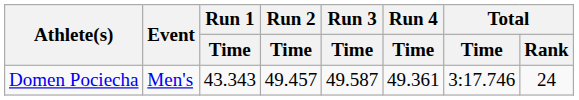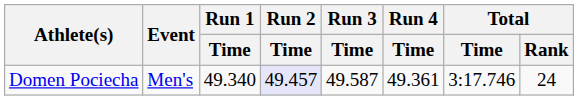 <table class="wikitable">
 <tr>
 <th rowspan="2">Athlete(s)</th>
 <th rowspan="2">Event</th>
 <th colspan="1">Run 1</th>
 <th colspan="1">Run 2</th>
 <th colspan="1">Run 3</th>
 <th colspan="1">Run 4</th>
 <th colspan="2">Total</th>
 </tr>
 <tr>
 <th>Time</th>
 <th>Time</th>
 <th>Time</th>
 <th>Time</th>
 <th>Time</th>
 <th>Rank</th>
 </tr>
 <tr>
 <td><a href='#'>Domen Pociecha</a></td>
 <td><a href='#'>Men's</a></td>
-<td align="center">43.343</td>
-<td align="center">49.457</td>
+<td align="center">49.340</td>
+<td align="center" style="background: lavender;">49.457</td>
 <td align="center">49.587</td>
 <td align="center">49.361</td>
 <td align="center">3:17.746</td>
 <td align="center">24</td>
 </tr>
 </table>
